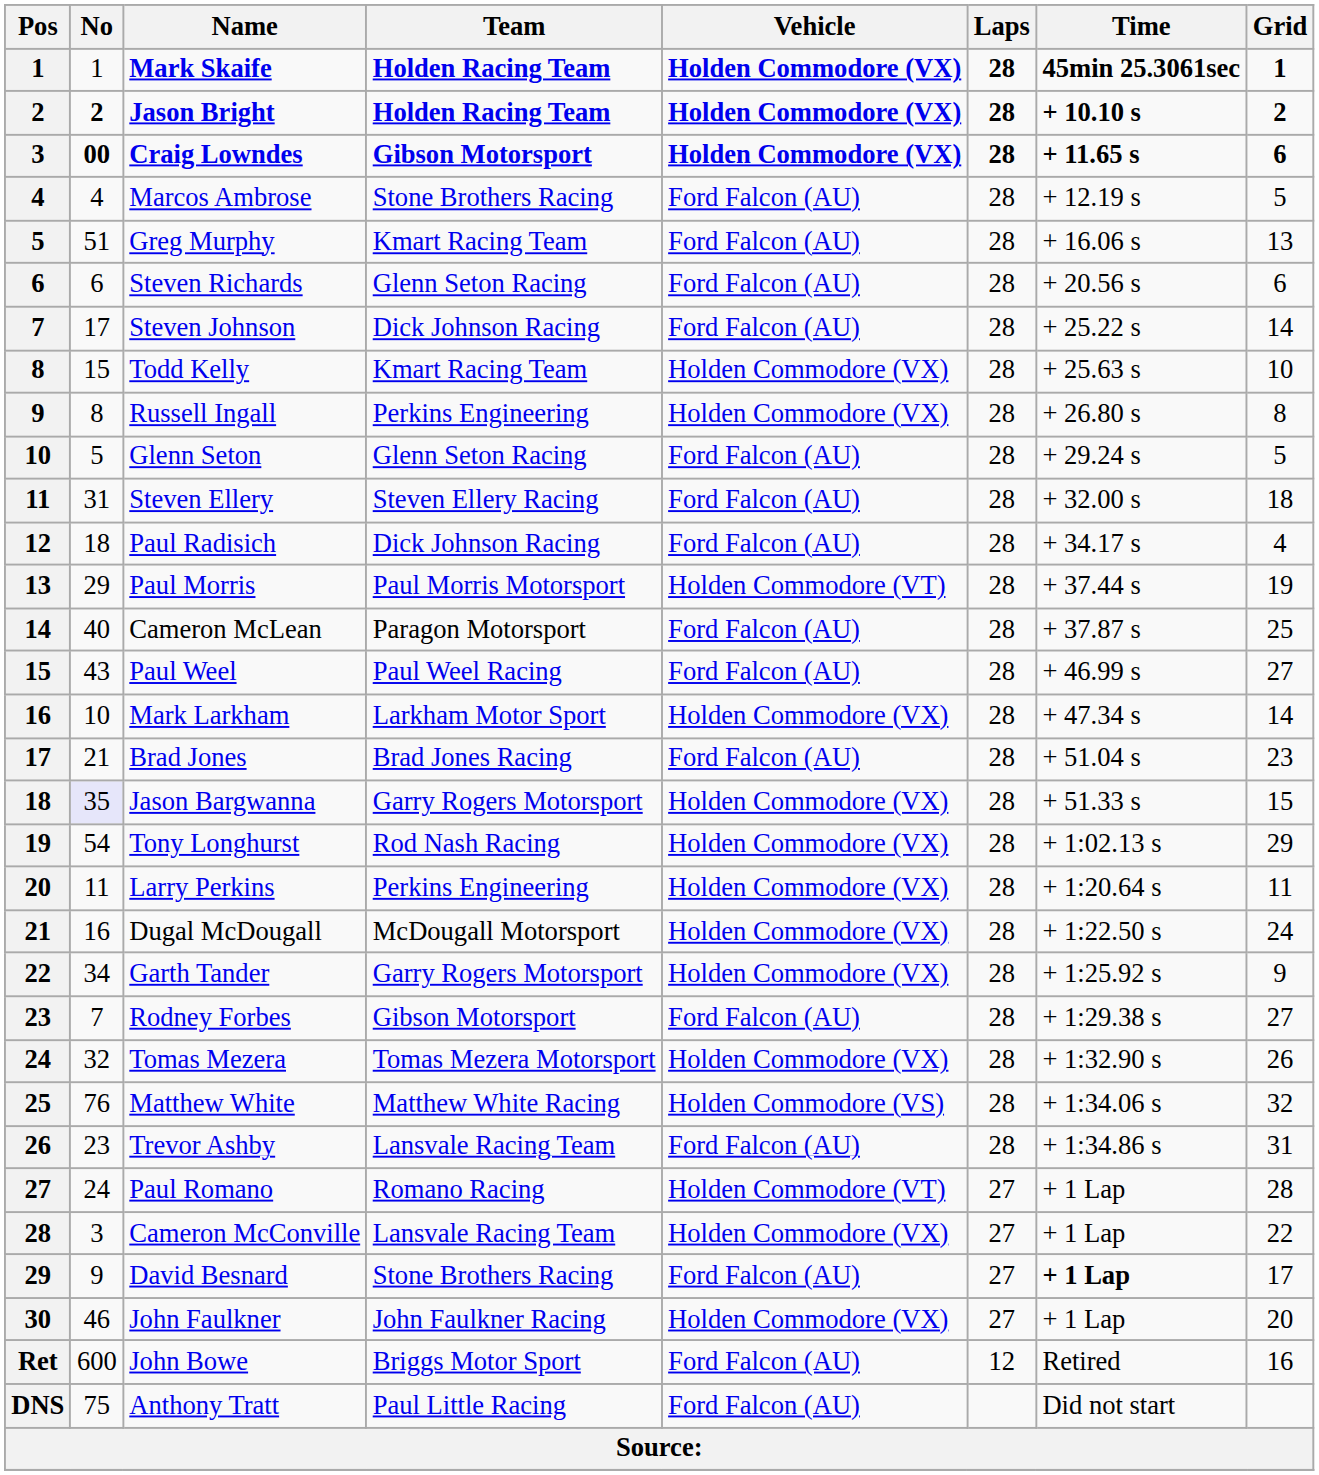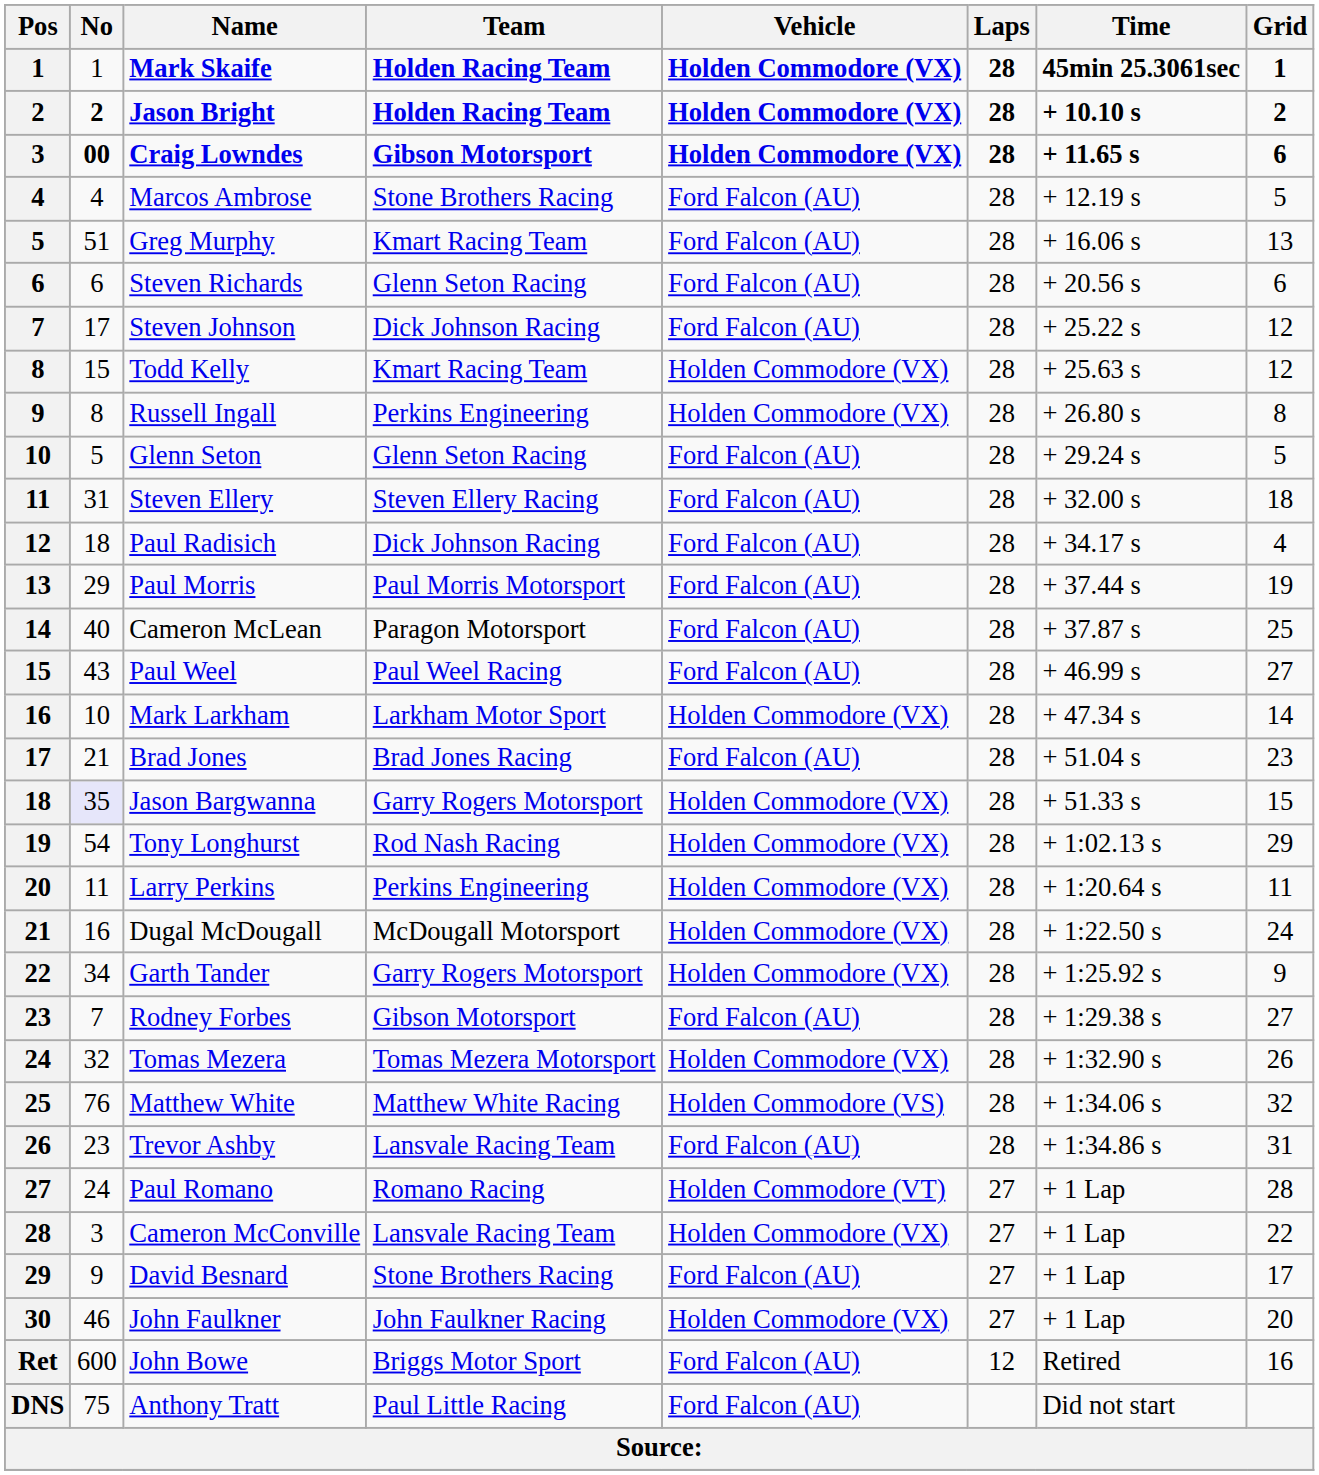 <table class="wikitable" style="font-size: 87%;">
 <tr>
 <th>Pos</th>
 <th>No</th>
 <th>Name</th>
 <th>Team</th>
 <th>Vehicle</th>
 <th>Laps</th>
 <th>Time</th>
 <th>Grid</th>
 </tr>
 <tr>
 <th>1</th>
 <td align=center>1</td>
 <td><strong> <a href='#'>Mark Skaife</a></strong></td>
 <td><strong><a href='#'>Holden Racing Team</a></strong></td>
 <td><strong><a href='#'>Holden Commodore (VX)</a></strong></td>
 <td align=center><strong>28</strong></td>
 <td><strong>45min 25.3061sec</strong></td>
 <td align=center><strong>1</strong></td>
 </tr>
 <tr>
 <th>2</th>
 <td align=center><strong>2</strong></td>
 <td> <strong><a href='#'>Jason Bright</a></strong></td>
 <td><strong><a href='#'>Holden Racing Team</a></strong></td>
 <td><strong><a href='#'>Holden Commodore (VX)</a></strong></td>
 <td align=center><strong>28</strong></td>
 <td><strong>+ 10.10 s</strong></td>
 <td align=center><strong>2</strong></td>
 </tr>
 <tr>
 <th>3</th>
 <td align=center><strong>00</strong></td>
 <td> <strong><a href='#'>Craig Lowndes</a></strong></td>
 <td><strong><a href='#'>Gibson Motorsport</a></strong></td>
 <td><strong><a href='#'>Holden Commodore (VX)</a></strong></td>
 <td align=center><strong>28</strong></td>
 <td><strong>+ 11.65 s</strong></td>
 <td align=center><strong>6</strong></td>
 </tr>
 <tr>
 <th>4</th>
 <td align=center>4</td>
 <td> <a href='#'>Marcos Ambrose</a></td>
 <td><a href='#'>Stone Brothers Racing</a></td>
 <td><a href='#'>Ford Falcon (AU)</a></td>
 <td align=center>28</td>
 <td>+ 12.19 s</td>
 <td align=center>5</td>
 </tr>
 <tr>
 <th>5</th>
 <td align=center>51</td>
 <td> <a href='#'>Greg Murphy</a></td>
 <td><a href='#'>Kmart Racing Team</a></td>
 <td><a href='#'>Ford Falcon (AU)</a></td>
 <td align=center>28</td>
 <td>+ 16.06 s</td>
 <td align=center>13</td>
 </tr>
 <tr>
 <th>6</th>
 <td align=center>6</td>
 <td> <a href='#'>Steven Richards</a></td>
 <td><a href='#'>Glenn Seton Racing</a></td>
 <td><a href='#'>Ford Falcon (AU)</a></td>
 <td align=center>28</td>
 <td>+ 20.56 s</td>
 <td align=center>6</td>
 </tr>
 <tr>
 <th>7</th>
 <td align=center>17</td>
 <td> <a href='#'>Steven Johnson</a></td>
 <td><a href='#'>Dick Johnson Racing</a></td>
 <td><a href='#'>Ford Falcon (AU)</a></td>
 <td align=center>28</td>
 <td>+ 25.22 s</td>
-<td align=center>14</td>
+<td align=center>12</td>
 </tr>
 <tr>
 <th>8</th>
 <td align=center>15</td>
 <td> <a href='#'>Todd Kelly</a></td>
 <td><a href='#'>Kmart Racing Team</a></td>
 <td><a href='#'>Holden Commodore (VX)</a></td>
 <td align=center>28</td>
 <td>+ 25.63 s</td>
-<td align=center>10</td>
+<td align=center>12</td>
 </tr>
 <tr>
 <th>9</th>
 <td align=center>8</td>
 <td> <a href='#'>Russell Ingall</a></td>
 <td><a href='#'>Perkins Engineering</a></td>
 <td><a href='#'>Holden Commodore (VX)</a></td>
 <td align=center>28</td>
 <td>+ 26.80 s</td>
 <td align=center>8</td>
 </tr>
 <tr>
 <th>10</th>
 <td align=center>5</td>
 <td> <a href='#'>Glenn Seton</a></td>
 <td><a href='#'>Glenn Seton Racing</a></td>
 <td><a href='#'>Ford Falcon (AU)</a></td>
 <td align=center>28</td>
 <td>+ 29.24 s</td>
 <td align=center>5</td>
 </tr>
 <tr>
 <th>11</th>
 <td align=center>31</td>
 <td> <a href='#'>Steven Ellery</a></td>
 <td><a href='#'>Steven Ellery Racing</a></td>
 <td><a href='#'>Ford Falcon (AU)</a></td>
 <td align=center>28</td>
 <td>+ 32.00 s</td>
 <td align=center>18</td>
 </tr>
 <tr>
 <th>12</th>
 <td align=center>18</td>
 <td> <a href='#'>Paul Radisich</a></td>
 <td><a href='#'>Dick Johnson Racing</a></td>
 <td><a href='#'>Ford Falcon (AU)</a></td>
 <td align=center>28</td>
 <td>+ 34.17 s</td>
 <td align=center>4</td>
 </tr>
 <tr>
 <th>13</th>
 <td align=center>29</td>
 <td> <a href='#'>Paul Morris</a></td>
 <td><a href='#'>Paul Morris Motorsport</a></td>
-<td><a href='#'>Holden Commodore (VT)</a></td>
+<td><a href='#'>Ford Falcon (AU)</a></td>
 <td align=center>28</td>
 <td>+ 37.44 s</td>
 <td align=center>19</td>
 </tr>
 <tr>
 <th>14</th>
 <td align=center>40</td>
 <td> Cameron McLean</td>
 <td>Paragon Motorsport</td>
 <td><a href='#'>Ford Falcon (AU)</a></td>
 <td align=center>28</td>
 <td>+ 37.87 s</td>
 <td align=center>25</td>
 </tr>
 <tr>
 <th>15</th>
 <td align=center>43</td>
 <td> <a href='#'>Paul Weel</a></td>
 <td><a href='#'>Paul Weel Racing</a></td>
 <td><a href='#'>Ford Falcon (AU)</a></td>
 <td align=center>28</td>
 <td>+ 46.99 s</td>
 <td align=center>27</td>
 </tr>
 <tr>
 <th>16</th>
 <td align=center>10</td>
 <td> <a href='#'>Mark Larkham</a></td>
 <td><a href='#'>Larkham Motor Sport</a></td>
 <td><a href='#'>Holden Commodore (VX)</a></td>
 <td align=center>28</td>
 <td>+ 47.34 s</td>
 <td align=center>14</td>
 </tr>
 <tr>
 <th>17</th>
 <td align=center>21</td>
 <td> <a href='#'>Brad Jones</a></td>
 <td><a href='#'>Brad Jones Racing</a></td>
 <td><a href='#'>Ford Falcon (AU)</a></td>
 <td align=center>28</td>
 <td>+ 51.04 s</td>
 <td align=center>23</td>
 </tr>
 <tr>
 <th>18</th>
 <td align=center style="background: lavender;">35</td>
 <td> <a href='#'>Jason Bargwanna</a></td>
 <td><a href='#'>Garry Rogers Motorsport</a></td>
 <td><a href='#'>Holden Commodore (VX)</a></td>
 <td align=center>28</td>
 <td>+ 51.33 s</td>
 <td align=center>15</td>
 </tr>
 <tr>
 <th>19</th>
 <td align=center>54</td>
 <td> <a href='#'>Tony Longhurst</a></td>
 <td><a href='#'>Rod Nash Racing</a></td>
 <td><a href='#'>Holden Commodore (VX)</a></td>
 <td align=center>28</td>
 <td>+ 1:02.13 s</td>
 <td align=center>29</td>
 </tr>
 <tr>
 <th>20</th>
 <td align=center>11</td>
 <td> <a href='#'>Larry Perkins</a></td>
 <td><a href='#'>Perkins Engineering</a></td>
 <td><a href='#'>Holden Commodore (VX)</a></td>
 <td align=center>28</td>
 <td>+ 1:20.64 s</td>
 <td align=center>11</td>
 </tr>
 <tr>
 <th>21</th>
 <td align=center>16</td>
 <td> Dugal McDougall</td>
 <td>McDougall Motorsport</td>
 <td><a href='#'>Holden Commodore (VX)</a></td>
 <td align=center>28</td>
 <td>+ 1:22.50 s</td>
 <td align=center>24</td>
 </tr>
 <tr>
 <th>22</th>
 <td align=center>34</td>
 <td> <a href='#'>Garth Tander</a></td>
 <td><a href='#'>Garry Rogers Motorsport</a></td>
 <td><a href='#'>Holden Commodore (VX)</a></td>
 <td align=center>28</td>
 <td>+ 1:25.92 s</td>
 <td align=center>9</td>
 </tr>
 <tr>
 <th>23</th>
 <td align=center>7</td>
 <td> <a href='#'>Rodney Forbes</a></td>
 <td><a href='#'>Gibson Motorsport</a></td>
 <td><a href='#'>Ford Falcon (AU)</a></td>
 <td align=center>28</td>
 <td>+ 1:29.38 s</td>
 <td align=center>27</td>
 </tr>
 <tr>
 <th>24</th>
 <td align=center>32</td>
 <td> <a href='#'>Tomas Mezera</a></td>
 <td><a href='#'>Tomas Mezera Motorsport</a></td>
 <td><a href='#'>Holden Commodore (VX)</a></td>
 <td align=center>28</td>
 <td>+ 1:32.90 s</td>
 <td align=center>26</td>
 </tr>
 <tr>
 <th>25</th>
 <td align=center>76</td>
 <td> <a href='#'>Matthew White</a></td>
 <td><a href='#'>Matthew White Racing</a></td>
 <td><a href='#'>Holden Commodore (VS)</a></td>
 <td align=center>28</td>
 <td>+ 1:34.06 s</td>
 <td align=center>32</td>
 </tr>
 <tr>
 <th>26</th>
 <td align=center>23</td>
 <td> <a href='#'>Trevor Ashby</a></td>
 <td><a href='#'>Lansvale Racing Team</a></td>
 <td><a href='#'>Ford Falcon (AU)</a></td>
 <td align=center>28</td>
 <td>+ 1:34.86 s</td>
 <td align=center>31</td>
 </tr>
 <tr>
 <th>27</th>
 <td align=center>24</td>
 <td> <a href='#'>Paul Romano</a></td>
 <td><a href='#'>Romano Racing</a></td>
 <td><a href='#'>Holden Commodore (VT)</a></td>
 <td align=center>27</td>
 <td>+ 1 Lap</td>
 <td align=center>28</td>
 </tr>
 <tr>
 <th>28</th>
 <td align=center>3</td>
 <td> <a href='#'>Cameron McConville</a></td>
 <td><a href='#'>Lansvale Racing Team</a></td>
 <td><a href='#'>Holden Commodore (VX)</a></td>
 <td align=center>27</td>
 <td>+ 1 Lap</td>
 <td align=center>22</td>
 </tr>
 <tr>
 <th>29</th>
 <td align=center>9</td>
 <td> <a href='#'>David Besnard</a></td>
 <td><a href='#'>Stone Brothers Racing</a></td>
 <td><a href='#'>Ford Falcon (AU)</a></td>
 <td align=center>27</td>
-<td><strong>+ 1 Lap</strong></td>
+<td>+ 1 Lap</td>
 <td align=center>17</td>
 </tr>
 <tr>
 <th>30</th>
 <td align=center>46</td>
 <td> <a href='#'>John Faulkner</a></td>
 <td><a href='#'>John Faulkner Racing</a></td>
 <td><a href='#'>Holden Commodore (VX)</a></td>
 <td align=center>27</td>
 <td>+ 1 Lap</td>
 <td align=center>20</td>
 </tr>
 <tr>
 <th>Ret</th>
 <td align=center>600</td>
 <td> <a href='#'>John Bowe</a></td>
 <td><a href='#'>Briggs Motor Sport</a></td>
 <td><a href='#'>Ford Falcon (AU)</a></td>
 <td align=center>12</td>
 <td>Retired</td>
 <td align=center>16</td>
 </tr>
 <tr>
 <th>DNS</th>
 <td align=center>75</td>
 <td> <a href='#'>Anthony Tratt</a></td>
 <td><a href='#'>Paul Little Racing</a></td>
 <td><a href='#'>Ford Falcon (AU)</a></td>
 <td align=center></td>
 <td>Did not start</td>
 <td align=center></td>
 </tr>
 <tr>
 <th colspan=8>Source:</th>
 </tr>
 <tr>
 </tr>
 </table>
